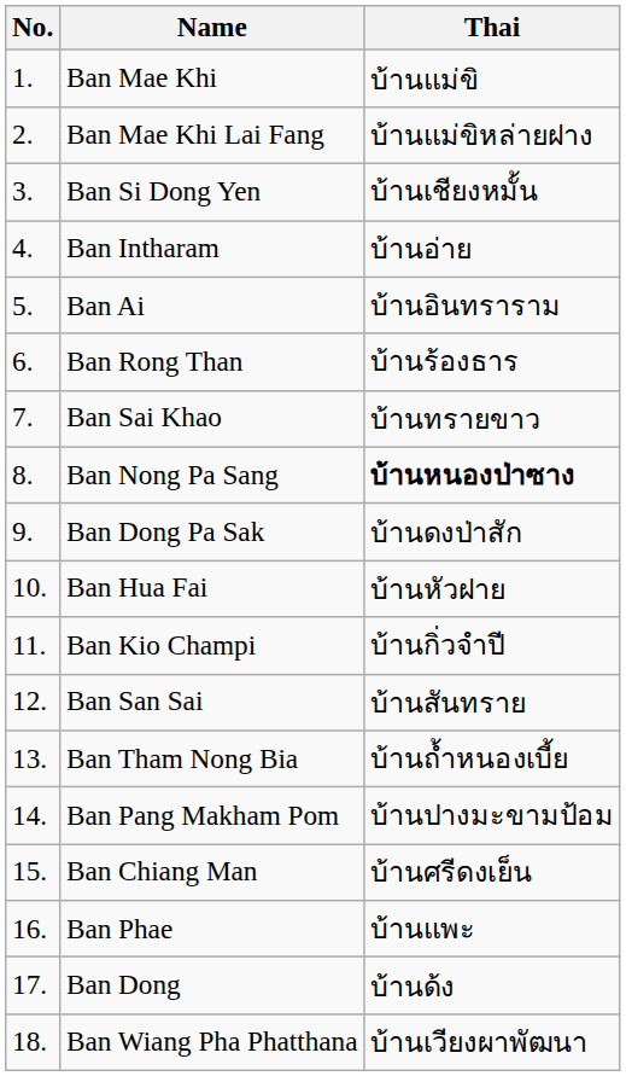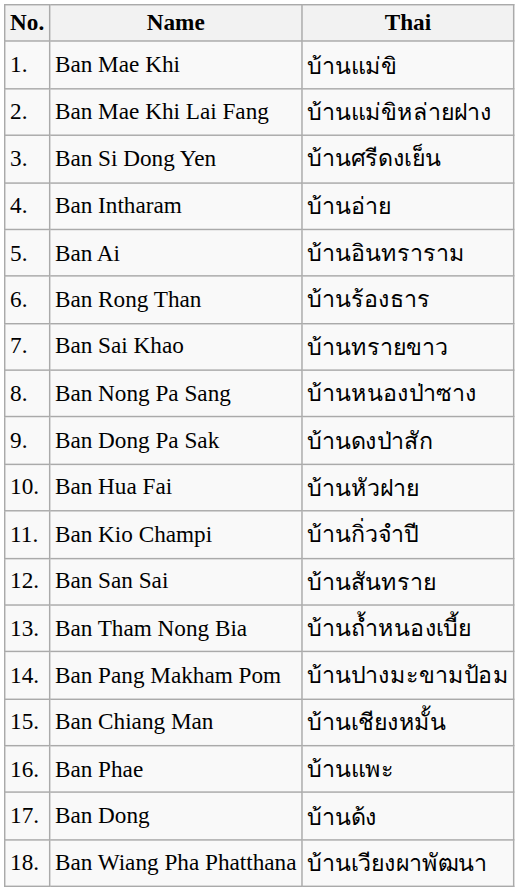 <table class="wikitable sortable">
 <tr>
 <th>No.</th>
 <th>Name</th>
 <th>Thai</th>
 </tr>
 <tr>
 <td>1.</td>
 <td>Ban Mae Khi</td>
 <td>บ้านแม่ขิ</td>
 </tr>
 <tr>
 <td>2.</td>
 <td>Ban Mae Khi Lai Fang</td>
 <td>บ้านแม่ขิหล่ายฝาง</td>
 </tr>
 <tr>
 <td>3.</td>
 <td>Ban Si Dong Yen</td>
-<td>บ้านเชียงหมั้น</td>
+<td>บ้านศรีดงเย็น</td>
 </tr>
 <tr>
 <td>4.</td>
 <td>Ban Intharam</td>
 <td>บ้านอ่าย</td>
 </tr>
 <tr>
 <td>5.</td>
 <td>Ban Ai</td>
 <td>บ้านอินทราราม</td>
 </tr>
 <tr>
 <td>6.</td>
 <td>Ban Rong Than</td>
 <td>บ้านร้องธาร</td>
 </tr>
 <tr>
 <td>7.</td>
 <td>Ban Sai Khao</td>
 <td>บ้านทรายขาว</td>
 </tr>
 <tr>
 <td>8.</td>
 <td>Ban Nong Pa Sang</td>
-<td><strong>บ้านหนองป่าซาง</strong></td>
+<td>บ้านหนองป่าซาง</td>
 </tr>
 <tr>
 <td>9.</td>
 <td>Ban Dong Pa Sak</td>
 <td>บ้านดงป่าสัก</td>
 </tr>
 <tr>
 <td>10.</td>
 <td>Ban Hua Fai</td>
 <td>บ้านหัวฝาย</td>
 </tr>
 <tr>
 <td>11.</td>
 <td>Ban Kio Champi</td>
 <td>บ้านกิ่วจำปี</td>
 </tr>
 <tr>
 <td>12.</td>
 <td>Ban San Sai</td>
 <td>บ้านสันทราย</td>
 </tr>
 <tr>
 <td>13.</td>
 <td>Ban Tham Nong Bia</td>
 <td>บ้านถ้ำหนองเบี้ย</td>
 </tr>
 <tr>
 <td>14.</td>
 <td>Ban Pang Makham Pom</td>
 <td>บ้านปางมะขามป้อม</td>
 </tr>
 <tr>
 <td>15.</td>
 <td>Ban Chiang Man</td>
-<td>บ้านศรีดงเย็น</td>
+<td>บ้านเชียงหมั้น</td>
 </tr>
 <tr>
 <td>16.</td>
 <td>Ban Phae</td>
 <td>บ้านแพะ</td>
 </tr>
 <tr>
 <td>17.</td>
 <td>Ban Dong</td>
 <td>บ้านด้ง</td>
 </tr>
 <tr>
 <td>18.</td>
 <td>Ban Wiang Pha Phatthana</td>
 <td>บ้านเวียงผาพัฒนา</td>
 </tr>
 </table>
